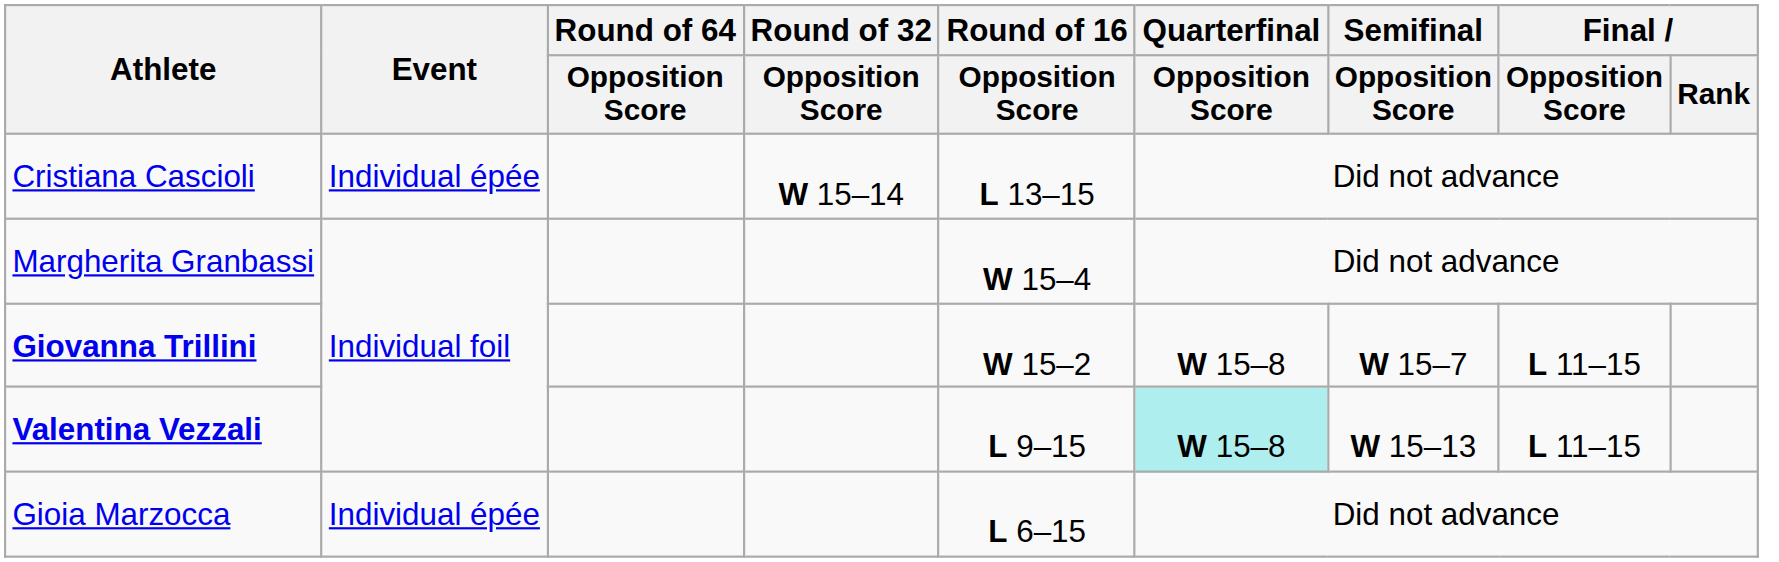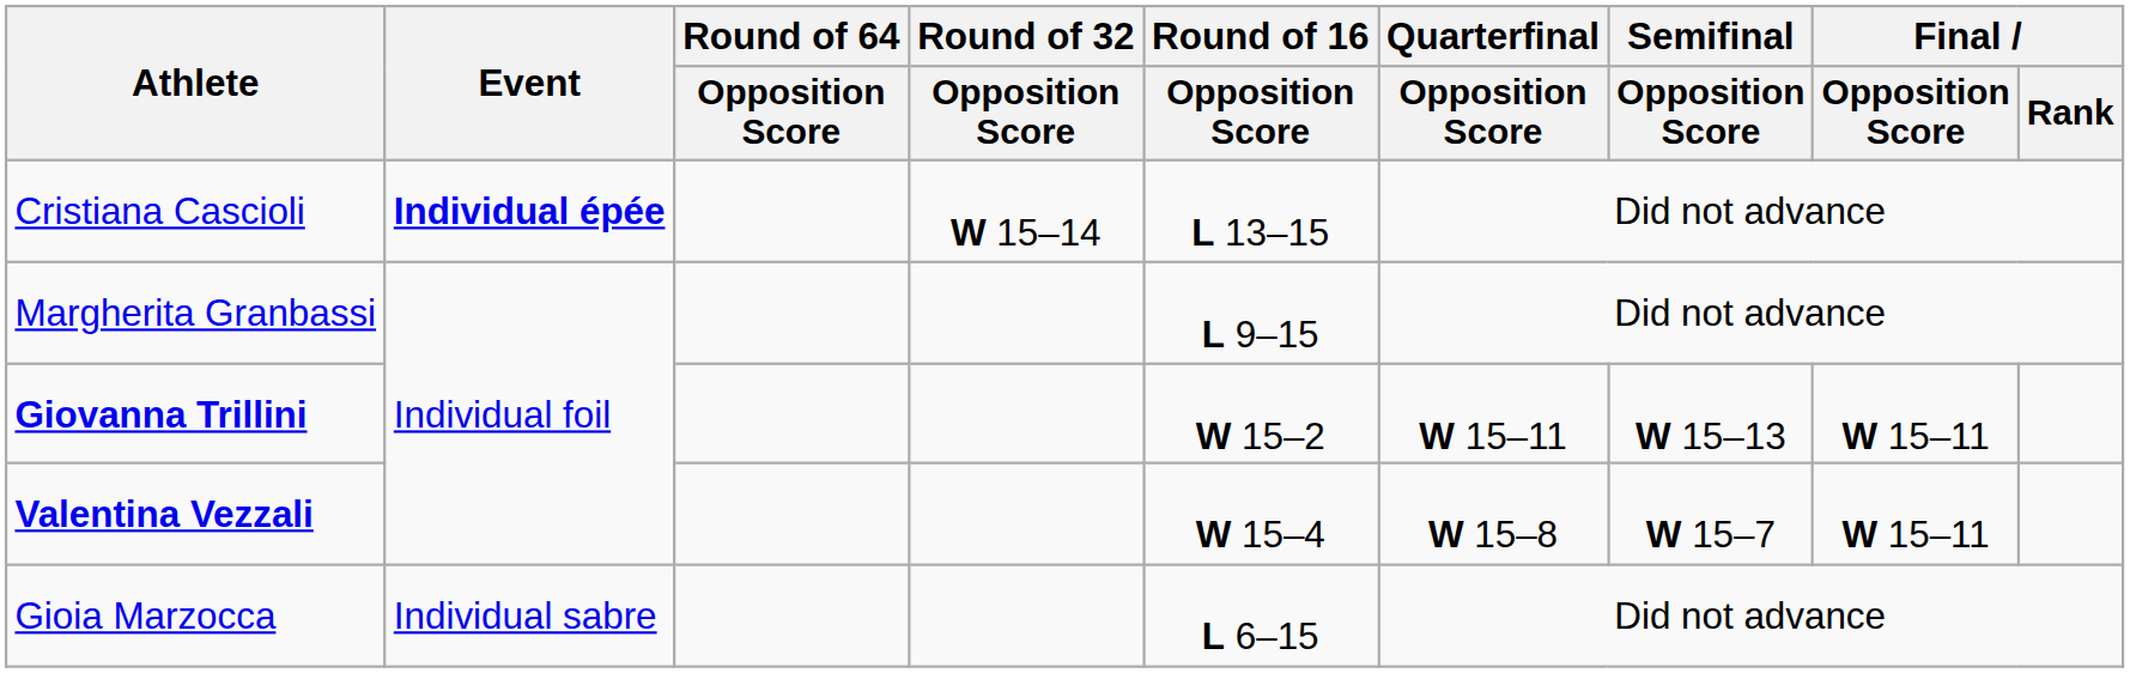 <table class="wikitable" style="font-size:90%">
 <tr>
 <th rowspan="2">Athlete</th>
 <th rowspan="2">Event</th>
 <th>Round of 64</th>
 <th>Round of 32</th>
 <th>Round of 16</th>
 <th>Quarterfinal</th>
 <th>Semifinal</th>
 <th colspan=2>Final / </th>
 </tr>
 <tr style="font-size:95%">
 <th>Opposition <br> Score</th>
 <th>Opposition <br> Score</th>
 <th>Opposition <br> Score</th>
 <th>Opposition <br> Score</th>
 <th>Opposition <br> Score</th>
 <th>Opposition <br> Score</th>
 <th>Rank</th>
 </tr>
 <tr align=center>
 <td align=left><a href='#'>Cristiana Cascioli</a></td>
-<td align=left><a href='#'>Individual épée</a></td>
+<td align=left><strong><a href='#'>Individual épée</a></strong></td>
 <td></td>
 <td><br><strong>W</strong> 15–14</td>
 <td><br><strong>L</strong> 13–15</td>
 <td colspan=4>Did not advance</td>
 </tr>
 <tr align=center>
 <td align=left><a href='#'>Margherita Granbassi</a></td>
 <td align=left rowspan=3><a href='#'>Individual foil</a></td>
 <td></td>
 <td></td>
-<td><br><strong>W</strong> 15–4</td>
+<td><br><strong>L</strong> 9–15</td>
 <td colspan=4>Did not advance</td>
 </tr>
 <tr align=center>
 <td align=left><strong><a href='#'>Giovanna Trillini</a></strong></td>
 <td></td>
 <td></td>
 <td><br><strong>W</strong> 15–2</td>
-<td><br><strong>W</strong> 15–8</td>
-<td><br><strong>W</strong> 15–7</td>
-<td><br><strong>L</strong> 11–15</td>
+<td><br><strong>W</strong> 15–11</td>
+<td><br><strong>W</strong> 15–13</td>
+<td><br><strong>W</strong> 15–11</td>
 <td></td>
 </tr>
 <tr align=center>
 <td align=left><strong><a href='#'>Valentina Vezzali</a></strong></td>
 <td></td>
 <td></td>
-<td><br><strong>L</strong> 9–15</td>
-<td style="background: paleturquoise;"><br><strong>W</strong> 15–8</td>
-<td><br><strong>W</strong> 15–13</td>
-<td><br><strong>L</strong> 11–15</td>
+<td><br><strong>W</strong> 15–4</td>
+<td><br><strong>W</strong> 15–8</td>
+<td><br><strong>W</strong> 15–7</td>
+<td><br><strong>W</strong> 15–11</td>
 <td></td>
 </tr>
 <tr align=center>
 <td align=left><a href='#'>Gioia Marzocca</a></td>
-<td align=left><a href='#'>Individual épée</a></td>
+<td align=left><a href='#'>Individual sabre</a></td>
 <td></td>
 <td></td>
 <td><br><strong>L</strong> 6–15</td>
 <td colspan=4>Did not advance</td>
 </tr>
 </table>
